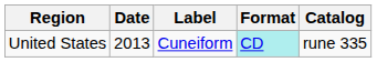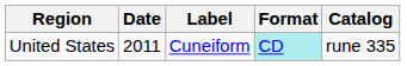 <table class="wikitable">
 <tr>
 <th>Region</th>
 <th>Date</th>
 <th>Label</th>
 <th>Format</th>
 <th>Catalog</th>
 </tr>
 <tr>
 <td>United States</td>
-<td>2013</td>
+<td>2011</td>
 <td><a href='#'>Cuneiform</a></td>
 <td style="background: paleturquoise;"><a href='#'>CD</a></td>
 <td>rune 335</td>
 </tr>
 </table>
